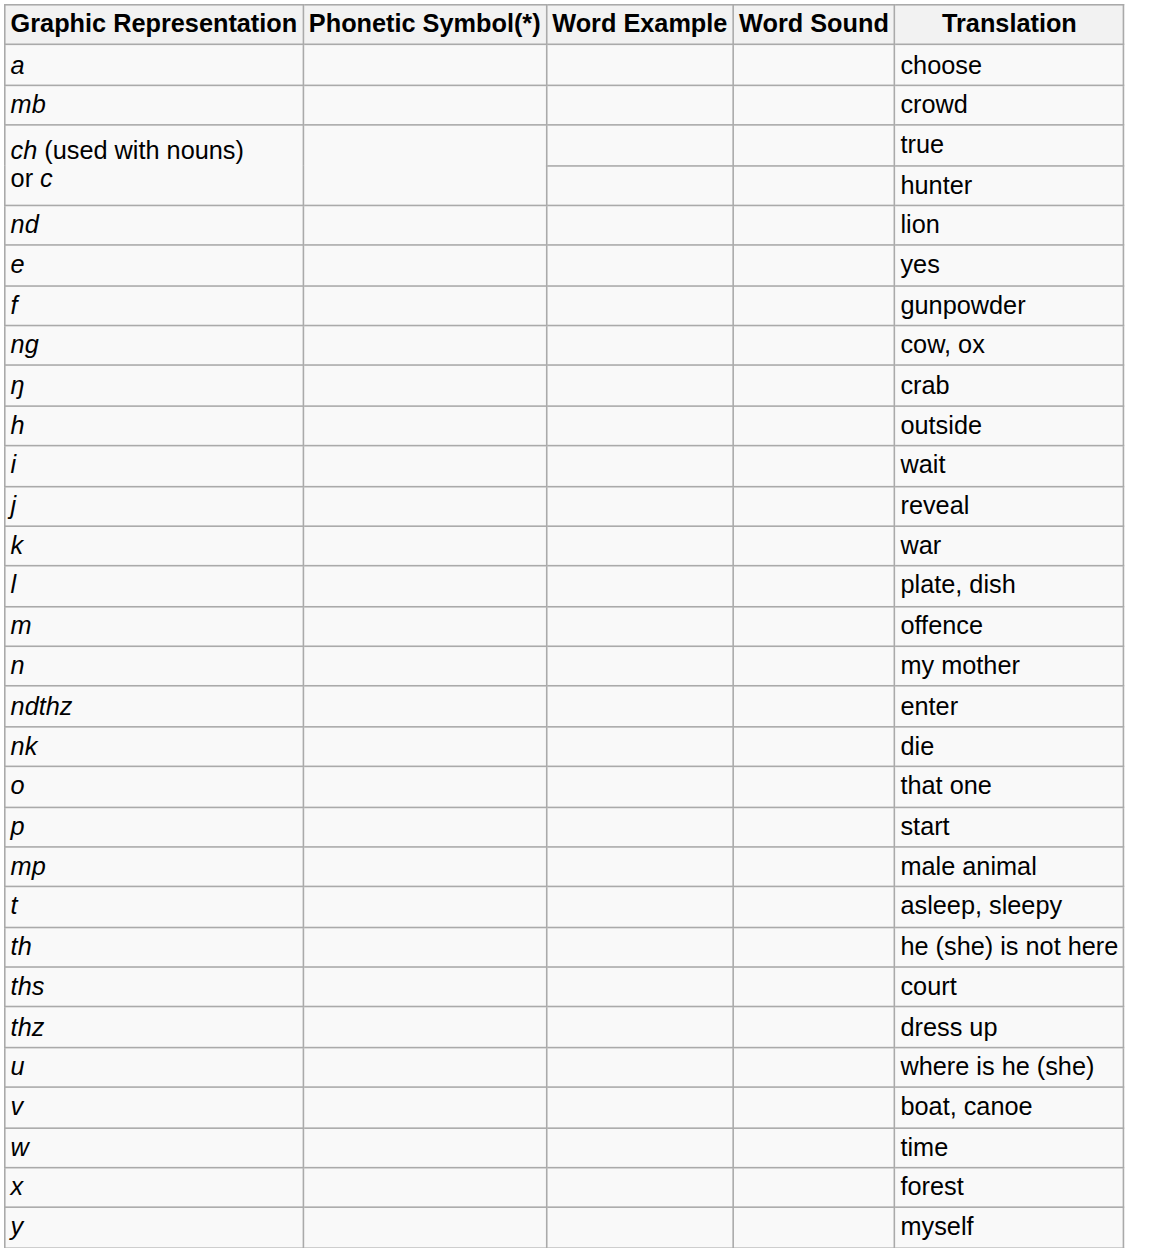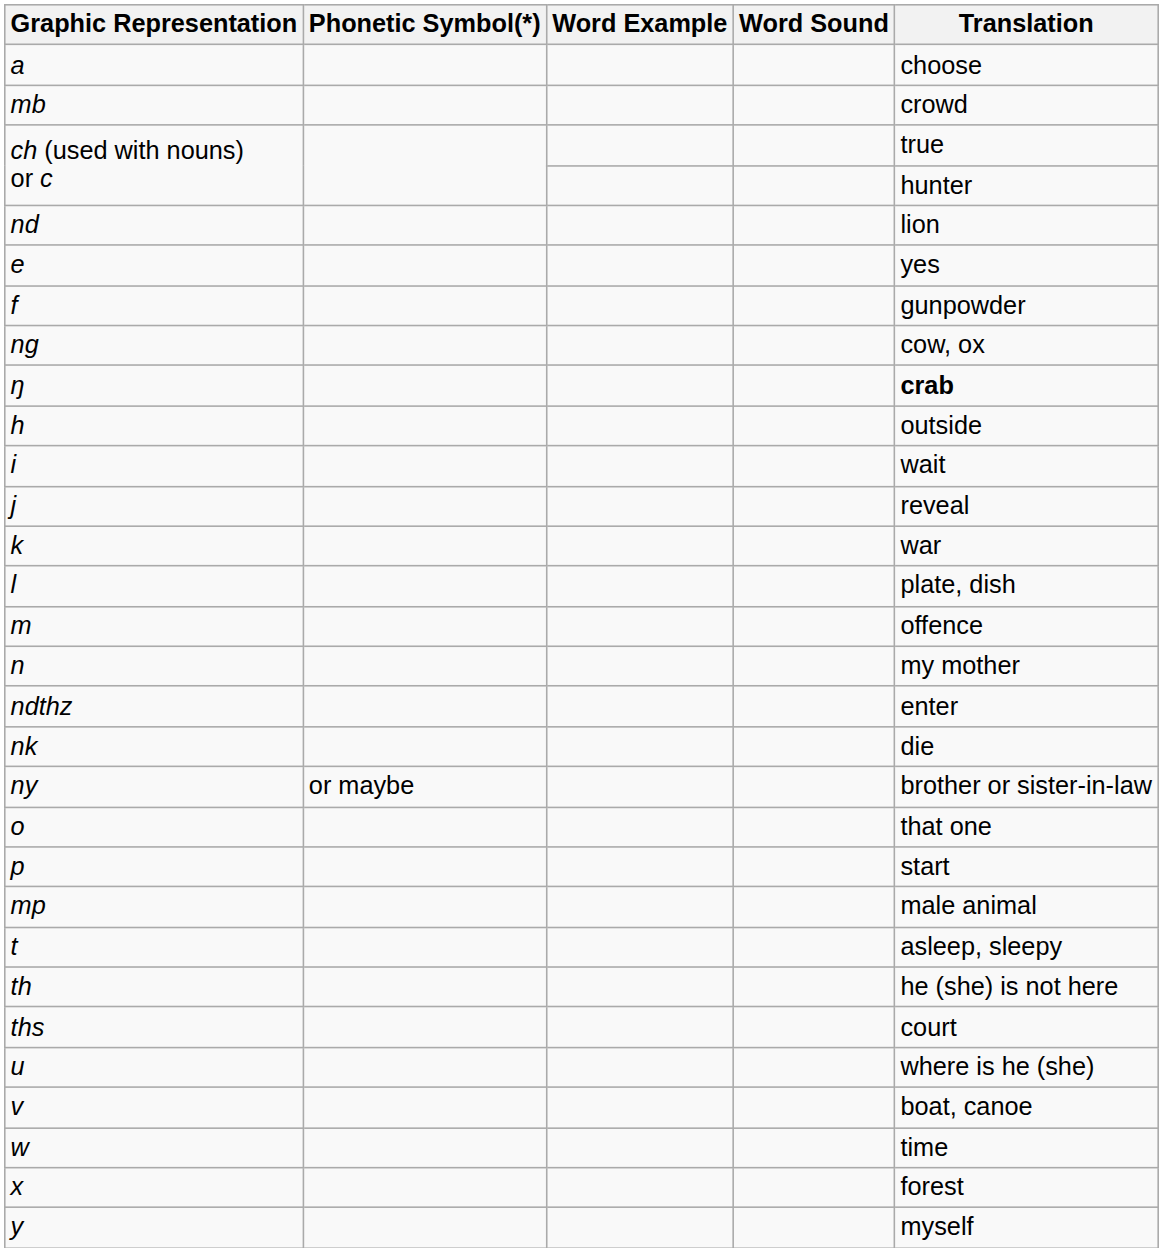 <table class="wikitable">
 <tr>
 <th>Graphic Representation</th>
 <th>Phonetic Symbol(*)</th>
 <th>Word Example</th>
 <th>Word Sound</th>
 <th>Translation</th>
 </tr>
 <tr>
 <td><em>a</em></td>
 <td></td>
 <td></td>
 <td></td>
 <td>choose</td>
 </tr>
 <tr>
 <td><em>mb</em></td>
 <td></td>
 <td></td>
 <td></td>
 <td>crowd</td>
 </tr>
 <tr>
 <td rowspan=2><em>ch</em> (used with nouns)<br>or <em>c</em></td>
 <td rowspan=2></td>
 <td></td>
 <td></td>
 <td>true</td>
 </tr>
 <tr>
 <td></td>
 <td></td>
 <td>hunter</td>
 </tr>
 <tr>
 <td><em>nd</em></td>
 <td></td>
 <td></td>
 <td></td>
 <td>lion</td>
 </tr>
 <tr>
 <td><em>e</em></td>
 <td></td>
 <td></td>
 <td></td>
 <td>yes</td>
 </tr>
 <tr>
 <td><em>f</em></td>
 <td></td>
 <td></td>
 <td></td>
 <td>gunpowder</td>
 </tr>
 <tr>
 <td><em>ng</em></td>
 <td></td>
 <td></td>
 <td></td>
 <td>cow, ox</td>
 </tr>
 <tr>
 <td><em>ŋ</em></td>
 <td></td>
 <td></td>
 <td></td>
-<td>crab</td>
+<td><strong>crab</strong></td>
 </tr>
 <tr>
 <td><em>h</em></td>
 <td></td>
 <td></td>
 <td></td>
 <td>outside</td>
 </tr>
 <tr>
 <td><em>i</em></td>
 <td></td>
 <td></td>
 <td></td>
 <td>wait</td>
 </tr>
 <tr>
 <td><em>j</em></td>
 <td></td>
 <td></td>
 <td></td>
 <td>reveal</td>
 </tr>
 <tr>
 <td><em>k</em></td>
 <td></td>
 <td></td>
 <td></td>
 <td>war</td>
 </tr>
 <tr>
 <td><em>l</em></td>
 <td></td>
 <td></td>
 <td></td>
 <td>plate, dish</td>
 </tr>
 <tr>
 <td><em>m</em></td>
 <td></td>
 <td></td>
 <td></td>
 <td>offence</td>
 </tr>
 <tr>
 <td><em>n</em></td>
 <td></td>
 <td></td>
 <td></td>
 <td>my mother</td>
 </tr>
 <tr>
 <td><em>ndthz</em></td>
 <td></td>
 <td></td>
 <td></td>
 <td>enter</td>
 </tr>
 <tr>
 <td><em>nk</em></td>
 <td></td>
 <td></td>
 <td></td>
 <td>die</td>
 </tr>
 <tr>
+<td><em>ny</em></td>
+<td> or maybe </td>
+<td></td>
+<td></td>
+<td>brother or sister-in-law</td>
+</tr>
+<tr>
 <td><em>o</em></td>
 <td></td>
 <td></td>
 <td></td>
 <td>that one</td>
 </tr>
 <tr>
 <td><em>p</em></td>
 <td></td>
 <td></td>
 <td></td>
 <td>start</td>
 </tr>
 <tr>
 <td><em>mp</em></td>
 <td></td>
 <td></td>
 <td></td>
 <td>male animal</td>
 </tr>
 <tr>
 <td><em>t</em></td>
 <td></td>
 <td></td>
 <td></td>
 <td>asleep, sleepy</td>
 </tr>
 <tr>
 <td><em>th</em></td>
 <td></td>
 <td></td>
 <td></td>
 <td>he (she) is not here</td>
 </tr>
 <tr>
 <td><em>ths</em></td>
 <td></td>
 <td></td>
 <td></td>
 <td>court</td>
 </tr>
 <tr>
-<td><em>thz</em></td>
-<td></td>
-<td></td>
-<td></td>
-<td>dress up</td>
-</tr>
-<tr>
 <td><em>u</em></td>
 <td></td>
 <td></td>
 <td></td>
 <td>where is he (she)</td>
 </tr>
 <tr>
 <td><em>v</em></td>
 <td></td>
 <td></td>
 <td></td>
 <td>boat, canoe</td>
 </tr>
 <tr>
 <td><em>w</em></td>
 <td></td>
 <td></td>
 <td></td>
 <td>time</td>
 </tr>
 <tr>
 <td><em>x</em></td>
 <td></td>
 <td></td>
 <td></td>
 <td>forest</td>
 </tr>
 <tr>
 <td><em>y</em></td>
 <td></td>
 <td></td>
 <td></td>
 <td>myself</td>
 </tr>
 </table>
